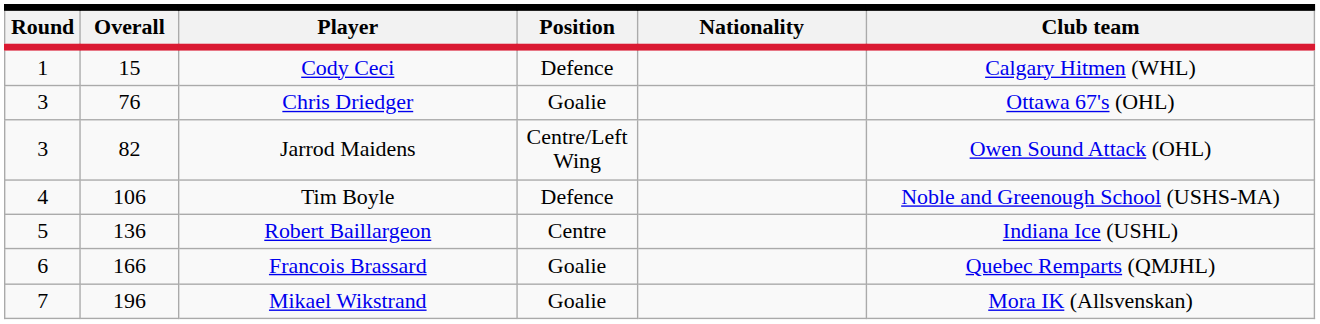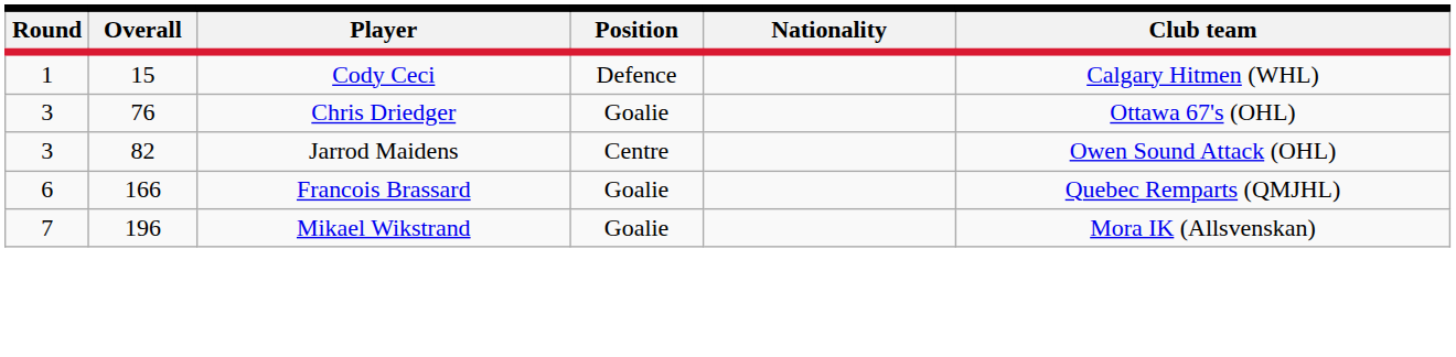 <table class="wikitable sortable" style="text-align:center">
 <tr style= "background:#FFFFFF; border-top:#010101 5px solid; border-bottom:#DA1A32 5px solid;">
 <th style="width:3em">Round</th>
 <th style="width:4em">Overall</th>
 <th style="width:15em">Player</th>
 <th style="width:5em">Position</th>
 <th style="width:10em">Nationality</th>
 <th style="width:20em">Club team</th>
 </tr>
 <tr>
 <td>1</td>
 <td>15</td>
 <td><a href='#'>Cody Ceci</a></td>
 <td>Defence</td>
 <td></td>
 <td><a href='#'>Calgary Hitmen</a> (WHL)</td>
 </tr>
 <tr>
 <td>3</td>
 <td>76</td>
 <td><a href='#'>Chris Driedger</a></td>
 <td>Goalie</td>
 <td></td>
 <td><a href='#'>Ottawa 67's</a> (OHL)</td>
 </tr>
 <tr>
 <td>3</td>
 <td>82 <br></td>
 <td>Jarrod Maidens</td>
-<td>Centre/Left Wing</td>
+<td>Centre</td>
 <td></td>
 <td><a href='#'>Owen Sound Attack</a> (OHL)</td>
-</tr>
-<tr>
-<td>4</td>
-<td>106</td>
-<td>Tim Boyle</td>
-<td>Defence</td>
-<td></td>
-<td><a href='#'>Noble and Greenough School</a> (USHS-MA)</td>
-</tr>
-<tr>
-<td>5</td>
-<td>136</td>
-<td><a href='#'>Robert Baillargeon</a></td>
-<td>Centre</td>
-<td></td>
-<td><a href='#'>Indiana Ice</a> (USHL)</td>
 </tr>
 <tr>
 <td>6</td>
 <td>166</td>
 <td><a href='#'>Francois Brassard</a></td>
 <td>Goalie</td>
 <td></td>
 <td><a href='#'>Quebec Remparts</a> (QMJHL)</td>
 </tr>
 <tr>
 <td>7</td>
 <td>196</td>
 <td><a href='#'>Mikael Wikstrand</a></td>
 <td>Goalie</td>
 <td></td>
 <td><a href='#'>Mora IK</a> (Allsvenskan)</td>
 </tr>
 </table>
